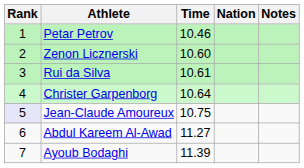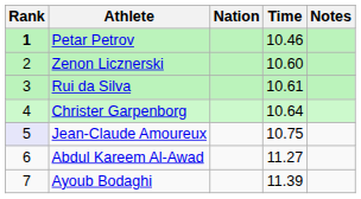 <table class="wikitable sortable" style="text-align:center">
 <tr>
 <th>Rank</th>
 <th>Athlete</th>
+<th>Nation</th>
 <th>Time</th>
-<th>Nation</th>
 <th>Notes</th>
 </tr>
 <tr style="background:#bbf3bb;">
-<td>1</td>
+<td><strong>1</strong></td>
 <td align=left><a href='#'>Petar Petrov</a></td>
+<td align=left></td>
 <td>10.46</td>
-<td align=left></td>
 <td></td>
 </tr>
 <tr style="background:#bbf3bb;">
 <td>2</td>
 <td align=left><a href='#'>Zenon Licznerski</a></td>
+<td align=left></td>
 <td>10.60</td>
-<td align=left></td>
 <td></td>
 </tr>
 <tr style="background:#bbf3bb;">
 <td>3</td>
 <td align=left><a href='#'>Rui da Silva</a></td>
+<td align=left></td>
 <td>10.61</td>
-<td align=left></td>
 <td></td>
 </tr>
 <tr style="background:#ccf9cc;">
 <td>4</td>
 <td align=left><a href='#'>Christer Garpenborg</a></td>
+<td align=left></td>
 <td>10.64</td>
-<td align=left></td>
 <td></td>
 </tr>
 <tr>
 <td style="background: lavender;">5</td>
 <td align=left><a href='#'>Jean-Claude Amoureux</a></td>
+<td align=left></td>
 <td>10.75</td>
-<td align=left></td>
 <td></td>
 </tr>
 <tr>
 <td>6</td>
 <td align=left><a href='#'>Abdul Kareem Al-Awad</a></td>
+<td align=left></td>
 <td>11.27</td>
-<td align=left></td>
 <td></td>
 </tr>
 <tr>
 <td>7</td>
 <td align=left><a href='#'>Ayoub Bodaghi</a></td>
+<td align=left></td>
 <td>11.39</td>
-<td align=left></td>
 <td></td>
 </tr>
 </table>
